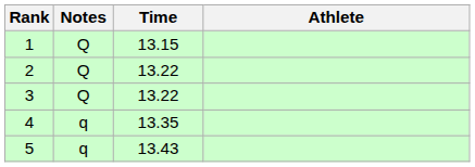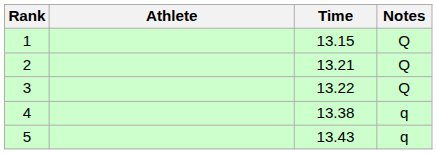 <table class="wikitable" style="text-align:center">
 <tr>
 <th width=40>Rank</th>
+<th width=250>Athlete</th>
+<th width=80>Time</th>
 <th width=50>Notes</th>
-<th width=80>Time</th>
-<th width=250>Athlete</th>
 </tr>
 <tr bgcolor=ccffcc>
 <td>1</td>
+<td align=left></td>
+<td>13.15</td>
 <td>Q</td>
-<td>13.15</td>
-<td align=left></td>
 </tr>
 <tr bgcolor=ccffcc>
 <td>2</td>
+<td align=left></td>
+<td>13.21</td>
 <td>Q</td>
-<td>13.22</td>
-<td align=left></td>
 </tr>
 <tr bgcolor=ccffcc>
 <td>3</td>
+<td align=left></td>
+<td>13.22</td>
 <td>Q</td>
-<td>13.22</td>
-<td align=left></td>
 </tr>
 <tr bgcolor=ccffcc>
 <td>4</td>
+<td align=left></td>
+<td>13.38</td>
 <td>q</td>
-<td>13.35</td>
-<td align=left></td>
 </tr>
 <tr bgcolor=ccffcc>
 <td>5</td>
+<td align=left></td>
+<td>13.43</td>
 <td>q</td>
-<td>13.43</td>
-<td align=left></td>
 </tr>
 </table>
